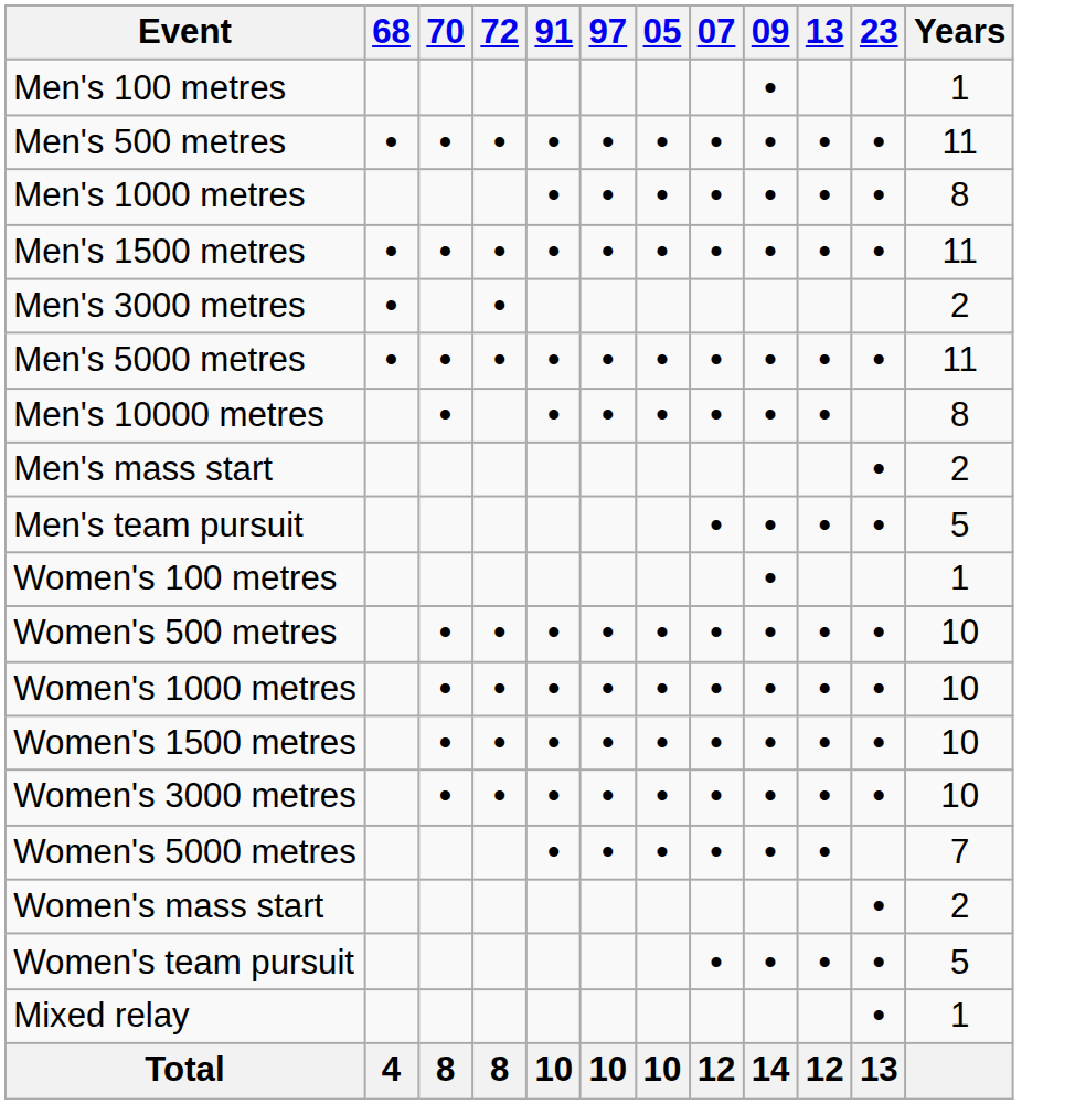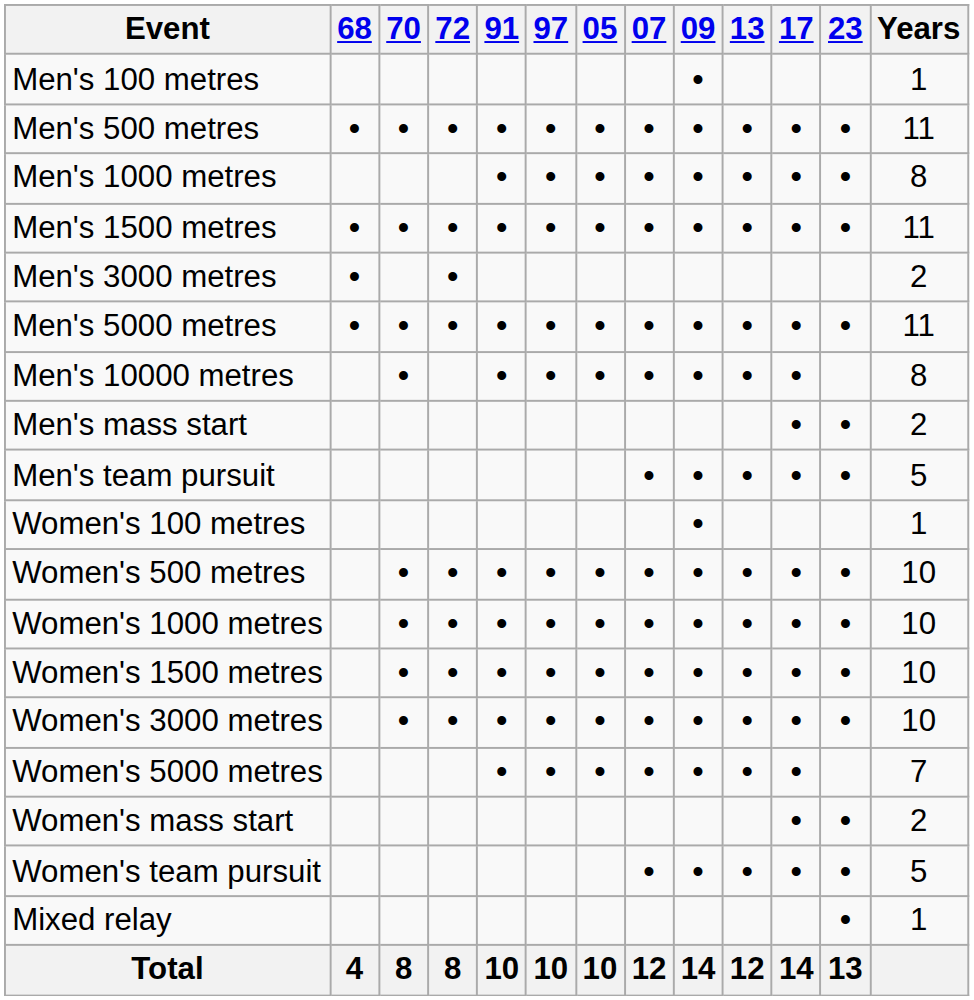 <table class="wikitable">
 <tr>
 <th>Event</th>
 <th><a href='#'>68</a></th>
 <th><a href='#'>70</a></th>
 <th><a href='#'>72</a></th>
 <th><a href='#'>91</a></th>
 <th><a href='#'>97</a></th>
 <th><a href='#'>05</a></th>
 <th><a href='#'>07</a></th>
 <th><a href='#'>09</a></th>
 <th><a href='#'>13</a></th>
+<th><a href='#'>17</a></th>
 <th><a href='#'>23</a></th>
 <th>Years</th>
 </tr>
 <tr align=center>
 <td align=left>Men's 100 metres</td>
 <td></td>
 <td></td>
 <td></td>
 <td></td>
 <td></td>
 <td></td>
 <td></td>
 <td><strong>•</strong></td>
 <td></td>
 <td></td>
+<td></td>
 <td>1</td>
 </tr>
 <tr align=center>
 <td align=left>Men's 500 metres</td>
+<td><strong>•</strong></td>
 <td><strong>•</strong></td>
 <td><strong>•</strong></td>
 <td><strong>•</strong></td>
 <td><strong>•</strong></td>
 <td><strong>•</strong></td>
 <td><strong>•</strong></td>
 <td><strong>•</strong></td>
 <td><strong>•</strong></td>
 <td><strong>•</strong></td>
 <td><strong>•</strong></td>
 <td>11</td>
 </tr>
 <tr align=center>
 <td align=left>Men's 1000 metres</td>
 <td></td>
 <td></td>
 <td></td>
 <td><strong>•</strong></td>
 <td><strong>•</strong></td>
 <td><strong>•</strong></td>
 <td><strong>•</strong></td>
 <td><strong>•</strong></td>
 <td><strong>•</strong></td>
 <td><strong>•</strong></td>
+<td><strong>•</strong></td>
 <td>8</td>
 </tr>
 <tr align=center>
 <td align=left>Men's 1500 metres</td>
+<td><strong>•</strong></td>
 <td><strong>•</strong></td>
 <td><strong>•</strong></td>
 <td><strong>•</strong></td>
 <td><strong>•</strong></td>
 <td><strong>•</strong></td>
 <td><strong>•</strong></td>
 <td><strong>•</strong></td>
 <td><strong>•</strong></td>
 <td><strong>•</strong></td>
 <td><strong>•</strong></td>
 <td>11</td>
 </tr>
 <tr align=center>
 <td align=left>Men's 3000 metres</td>
 <td><strong>•</strong></td>
 <td></td>
 <td><strong>•</strong></td>
 <td></td>
 <td></td>
 <td></td>
 <td></td>
 <td></td>
 <td></td>
 <td></td>
+<td></td>
 <td>2</td>
 </tr>
 <tr align=center>
 <td align=left>Men's 5000 metres</td>
+<td><strong>•</strong></td>
 <td><strong>•</strong></td>
 <td><strong>•</strong></td>
 <td><strong>•</strong></td>
 <td><strong>•</strong></td>
 <td><strong>•</strong></td>
 <td><strong>•</strong></td>
 <td><strong>•</strong></td>
 <td><strong>•</strong></td>
 <td><strong>•</strong></td>
 <td><strong>•</strong></td>
 <td>11</td>
 </tr>
 <tr align=center>
 <td align=left>Men's 10000 metres</td>
 <td></td>
 <td><strong>•</strong></td>
 <td></td>
 <td><strong>•</strong></td>
 <td><strong>•</strong></td>
 <td><strong>•</strong></td>
 <td><strong>•</strong></td>
 <td><strong>•</strong></td>
 <td><strong>•</strong></td>
+<td><strong>•</strong></td>
 <td></td>
 <td>8</td>
 </tr>
 <tr align=center>
 <td align=left>Men's mass start</td>
 <td></td>
 <td></td>
 <td></td>
 <td></td>
 <td></td>
 <td></td>
 <td></td>
 <td></td>
 <td></td>
 <td><strong>•</strong></td>
+<td><strong>•</strong></td>
 <td>2</td>
 </tr>
 <tr align=center>
 <td align=left>Men's team pursuit</td>
 <td></td>
 <td></td>
 <td></td>
 <td></td>
 <td></td>
 <td></td>
+<td><strong>•</strong></td>
 <td><strong>•</strong></td>
 <td><strong>•</strong></td>
 <td><strong>•</strong></td>
 <td><strong>•</strong></td>
 <td>5</td>
 </tr>
 <tr align=center>
 <td align=left>Women's 100 metres</td>
 <td></td>
 <td></td>
 <td></td>
 <td></td>
 <td></td>
 <td></td>
 <td></td>
 <td><strong>•</strong></td>
 <td></td>
 <td></td>
+<td></td>
 <td>1</td>
 </tr>
 <tr align=center>
 <td align=left>Women's 500 metres</td>
 <td></td>
+<td><strong>•</strong></td>
 <td><strong>•</strong></td>
 <td><strong>•</strong></td>
 <td><strong>•</strong></td>
 <td><strong>•</strong></td>
 <td><strong>•</strong></td>
 <td><strong>•</strong></td>
 <td><strong>•</strong></td>
 <td><strong>•</strong></td>
 <td><strong>•</strong></td>
 <td>10</td>
 </tr>
 <tr align=center>
 <td align=left>Women's 1000 metres</td>
 <td></td>
 <td><strong>•</strong></td>
 <td><strong>•</strong></td>
 <td><strong>•</strong></td>
 <td><strong>•</strong></td>
 <td><strong>•</strong></td>
 <td><strong>•</strong></td>
 <td><strong>•</strong></td>
 <td><strong>•</strong></td>
 <td><strong>•</strong></td>
+<td><strong>•</strong></td>
 <td>10</td>
 </tr>
 <tr align=center>
 <td align=left>Women's 1500 metres</td>
 <td></td>
+<td><strong>•</strong></td>
 <td><strong>•</strong></td>
 <td><strong>•</strong></td>
 <td><strong>•</strong></td>
 <td><strong>•</strong></td>
 <td><strong>•</strong></td>
 <td><strong>•</strong></td>
 <td><strong>•</strong></td>
 <td><strong>•</strong></td>
 <td><strong>•</strong></td>
 <td>10</td>
 </tr>
 <tr align=center>
 <td align=left>Women's 3000 metres</td>
 <td></td>
 <td><strong>•</strong></td>
 <td><strong>•</strong></td>
 <td><strong>•</strong></td>
 <td><strong>•</strong></td>
 <td><strong>•</strong></td>
 <td><strong>•</strong></td>
 <td><strong>•</strong></td>
 <td><strong>•</strong></td>
 <td><strong>•</strong></td>
+<td><strong>•</strong></td>
 <td>10</td>
 </tr>
 <tr align=center>
 <td align=left>Women's 5000 metres</td>
 <td></td>
 <td></td>
 <td></td>
+<td><strong>•</strong></td>
 <td><strong>•</strong></td>
 <td><strong>•</strong></td>
 <td><strong>•</strong></td>
 <td><strong>•</strong></td>
 <td><strong>•</strong></td>
 <td><strong>•</strong></td>
 <td></td>
 <td>7</td>
 </tr>
 <tr align=center>
 <td align=left>Women's mass start</td>
 <td></td>
 <td></td>
 <td></td>
 <td></td>
 <td></td>
 <td></td>
 <td></td>
 <td></td>
 <td></td>
 <td><strong>•</strong></td>
+<td><strong>•</strong></td>
 <td>2</td>
 </tr>
 <tr align=center>
 <td align=left>Women's team pursuit</td>
 <td></td>
 <td></td>
 <td></td>
 <td></td>
 <td></td>
 <td></td>
 <td><strong>•</strong></td>
 <td><strong>•</strong></td>
 <td><strong>•</strong></td>
 <td><strong>•</strong></td>
+<td><strong>•</strong></td>
 <td>5</td>
 </tr>
 <tr align=center>
 <td align=left>Mixed relay</td>
+<td></td>
 <td></td>
 <td></td>
 <td></td>
 <td></td>
 <td></td>
 <td></td>
 <td></td>
 <td></td>
 <td></td>
 <td><strong>•</strong></td>
 <td>1</td>
 </tr>
 <tr>
 <th>Total</th>
 <th>4</th>
 <th>8</th>
 <th>8</th>
 <th>10</th>
 <th>10</th>
 <th>10</th>
 <th>12</th>
 <th>14</th>
 <th>12</th>
+<th>14</th>
 <th>13</th>
 <th></th>
 </tr>
 </table>
